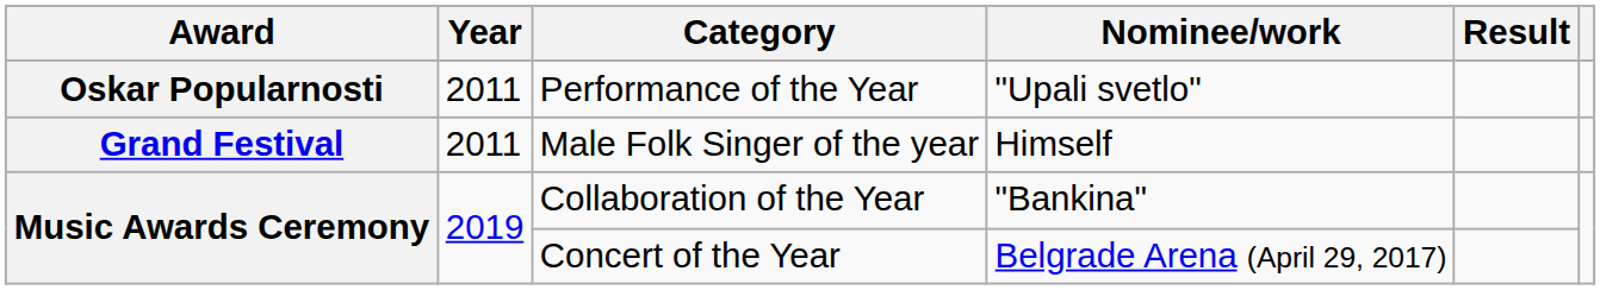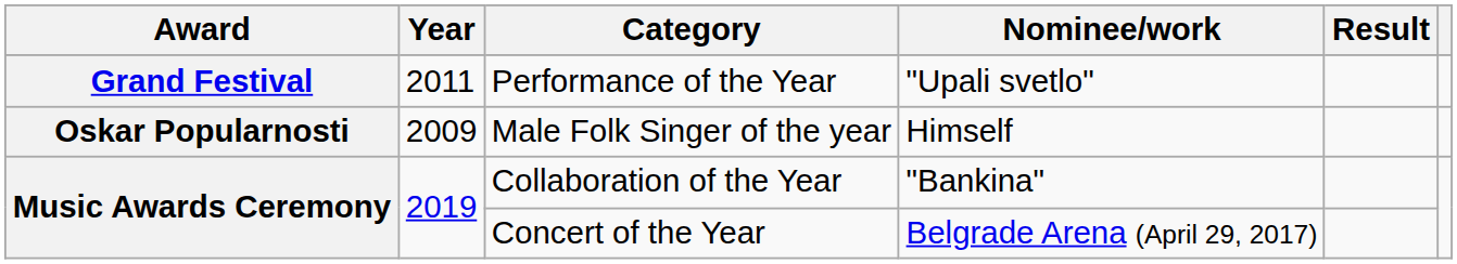 <table class="wikitable">
 <tr>
 <th>Award</th>
 <th>Year</th>
 <th>Category</th>
 <th>Nominee/work</th>
 <th>Result</th>
 <th></th>
 </tr>
 <tr>
-<th scope="row">Oskar Popularnosti</th>
+<th scope="row"><a href='#'>Grand Festival</a></th>
 <td>2011</td>
 <td>Performance of the Year</td>
 <td>"Upali svetlo"</td>
 <td></td>
 <td style="text-align:center;"></td>
 </tr>
 <tr>
-<th scope="row"><a href='#'>Grand Festival</a></th>
-<td>2011</td>
+<th scope="row">Oskar Popularnosti</th>
+<td>2009</td>
 <td>Male Folk Singer of the year</td>
 <td>Himself</td>
 <td></td>
 <td style="text-align:center;"></td>
 </tr>
 <tr>
 <th scope="row"; rowspan="2">Music Awards Ceremony</th>
 <td rowspan="2"><a href='#'>2019</a></td>
 <td>Collaboration of the Year</td>
 <td>"Bankina" </td>
 <td></td>
 <td style="text-align:center;" rowspan="2"></td>
 </tr>
 <tr>
 <td>Concert of the Year</td>
 <td><a href='#'>Belgrade Arena</a> <small>(April 29, 2017)</small></td>
 <td></td>
 </tr>
 </table>
